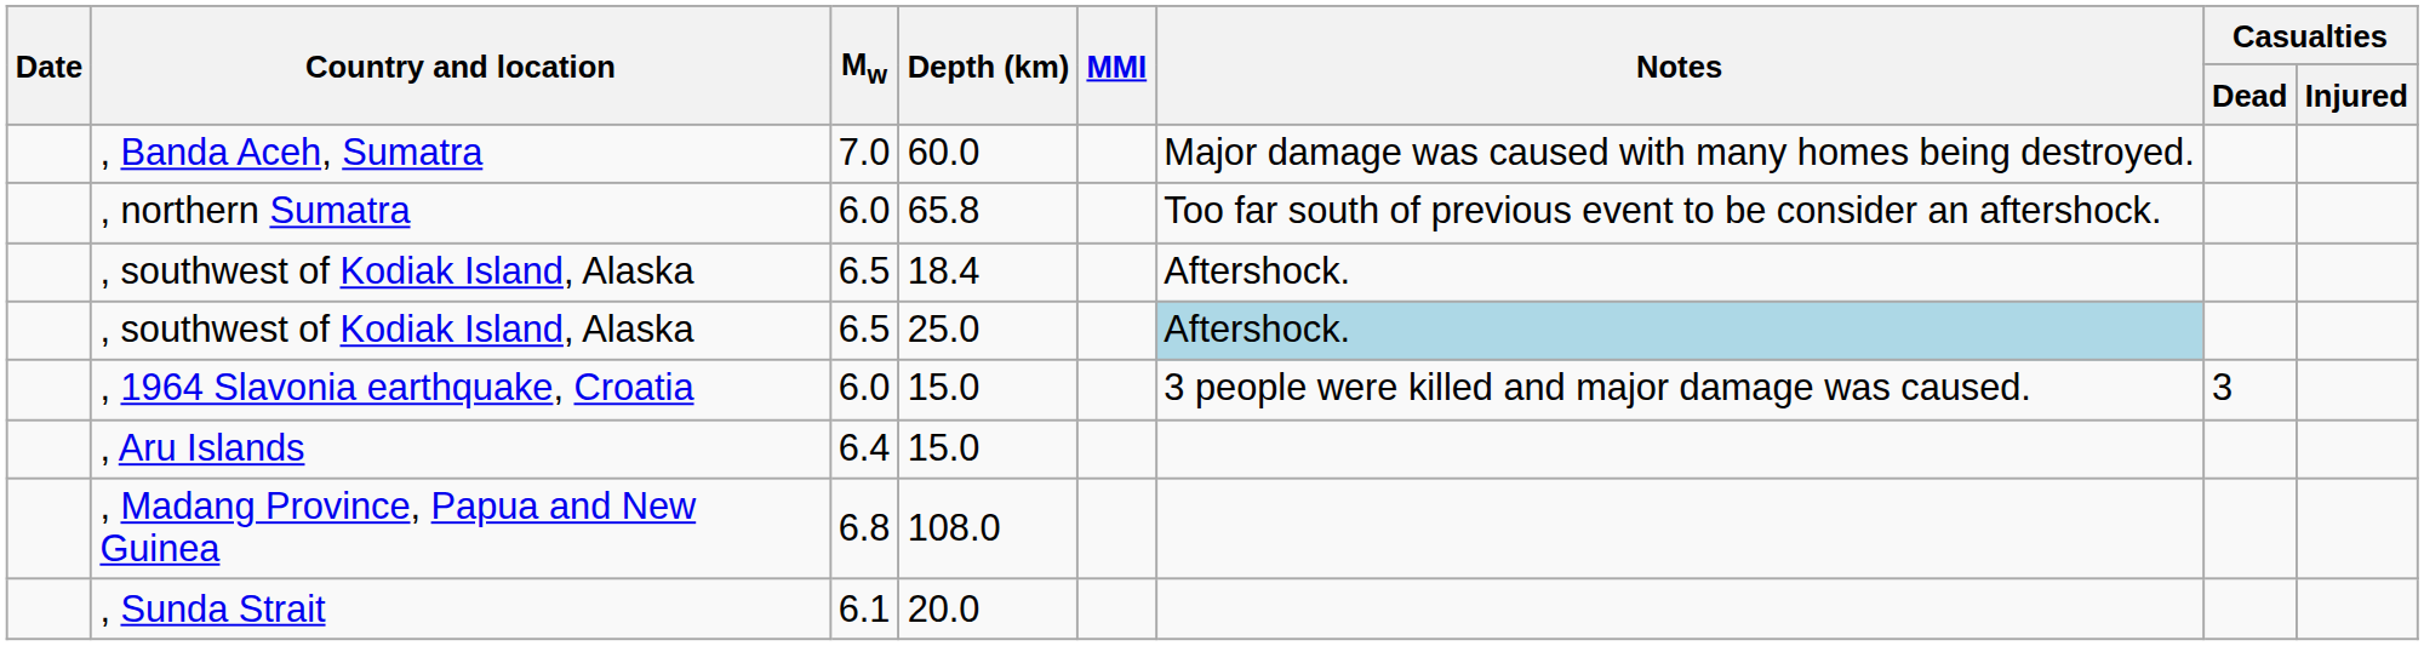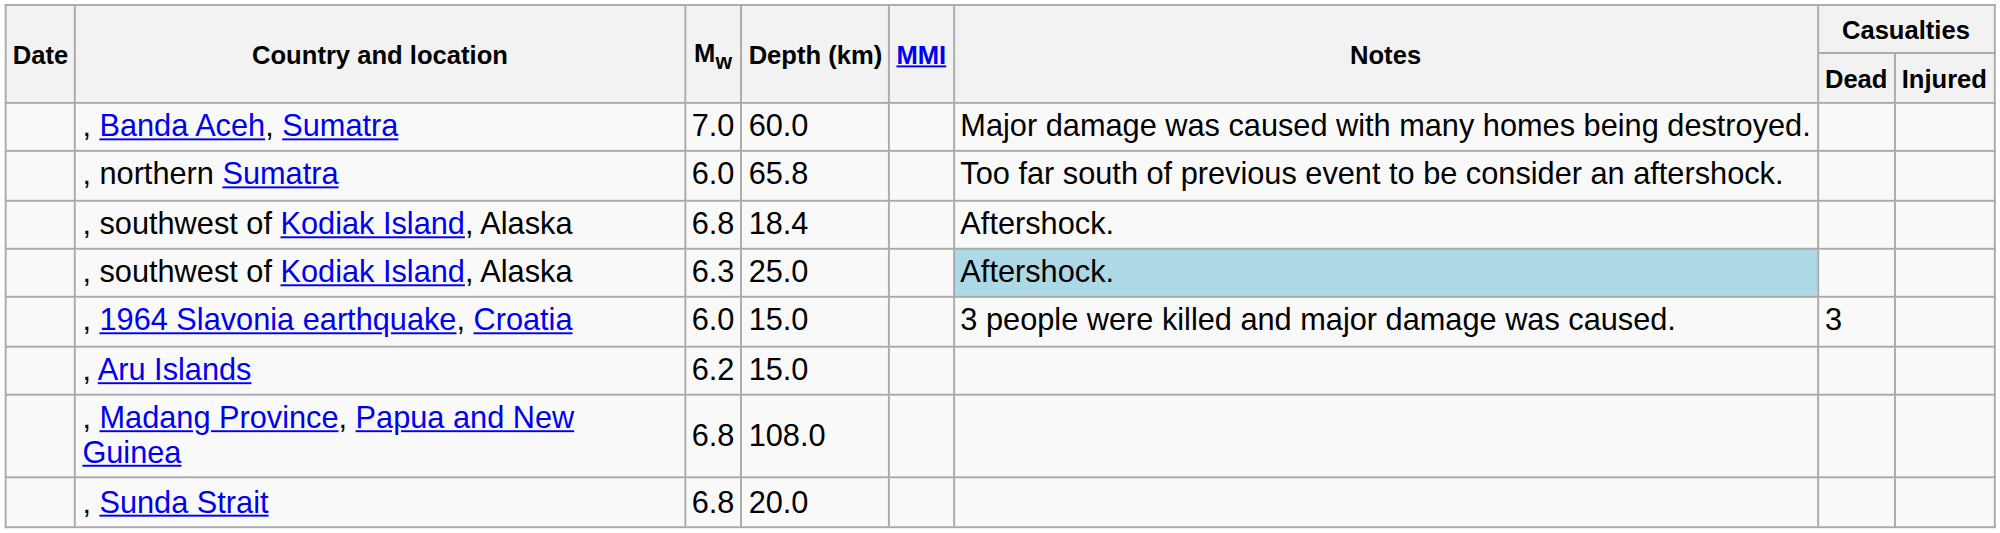 <table class="wikitable sortable sort-under" style="border:1px black; margin-left:1em;">
 <tr>
 <th rowspan="2"><small>Date</small></th>
 <th rowspan="2" style="width: 310px"><small>Country and location</small></th>
 <th rowspan="2"><small>M<sub>w</sub></small></th>
 <th rowspan="2"><small>Depth (km)</small></th>
 <th rowspan="2"><small><a href='#'>MMI</a></small></th>
 <th rowspan="2" class="unsortable"><small>Notes</small></th>
 <th colspan="2"><small>Casualties</small></th>
 </tr>
 <tr>
 <th><small>Dead</small></th>
 <th><small>Injured</small></th>
 </tr>
 <tr>
 <td></td>
 <td>, <a href='#'>Banda Aceh</a>, <a href='#'>Sumatra</a></td>
 <td>7.0</td>
 <td>60.0</td>
 <td></td>
 <td>Major damage was caused with many homes being destroyed.</td>
 <td></td>
 <td></td>
 </tr>
 <tr>
 <td></td>
 <td>, northern <a href='#'>Sumatra</a></td>
 <td>6.0</td>
 <td>65.8</td>
 <td></td>
 <td>Too far south of previous event to be consider an aftershock.</td>
 <td></td>
 <td></td>
 </tr>
 <tr>
 <td></td>
 <td>, southwest of <a href='#'>Kodiak Island</a>, Alaska</td>
-<td>6.5</td>
+<td>6.8</td>
 <td>18.4</td>
 <td></td>
 <td>Aftershock.</td>
 <td></td>
 <td></td>
 </tr>
 <tr>
 <td></td>
 <td>, southwest of <a href='#'>Kodiak Island</a>, Alaska</td>
-<td>6.5</td>
+<td>6.3</td>
 <td>25.0</td>
 <td></td>
 <td style="background: lightblue;">Aftershock.</td>
 <td></td>
 <td></td>
 </tr>
 <tr>
 <td></td>
 <td>, <a href='#'>1964 Slavonia earthquake</a>, <a href='#'>Croatia</a></td>
 <td>6.0</td>
 <td>15.0</td>
 <td></td>
 <td>3 people were killed and major damage was caused.</td>
 <td>3</td>
 <td></td>
 </tr>
 <tr>
 <td></td>
 <td>, <a href='#'>Aru Islands</a></td>
-<td>6.4</td>
+<td>6.2</td>
 <td>15.0</td>
 <td></td>
 <td></td>
 <td></td>
 <td></td>
 </tr>
 <tr>
 <td></td>
 <td>, <a href='#'>Madang Province</a>, <a href='#'>Papua and New Guinea</a></td>
 <td>6.8</td>
 <td>108.0</td>
 <td></td>
 <td></td>
 <td></td>
 <td></td>
 </tr>
 <tr>
 <td></td>
 <td>, <a href='#'>Sunda Strait</a></td>
-<td>6.1</td>
+<td>6.8</td>
 <td>20.0</td>
 <td></td>
 <td></td>
 <td></td>
 <td></td>
 </tr>
 </table>
